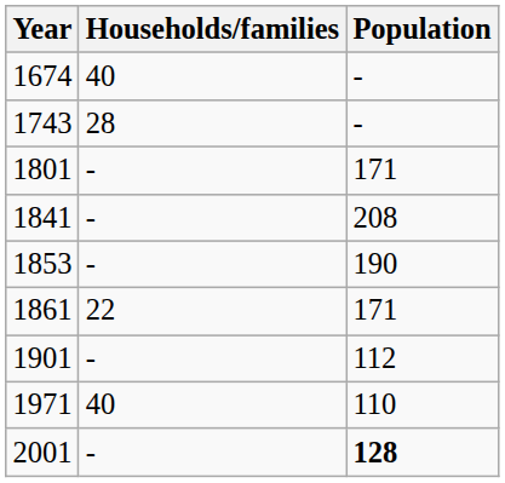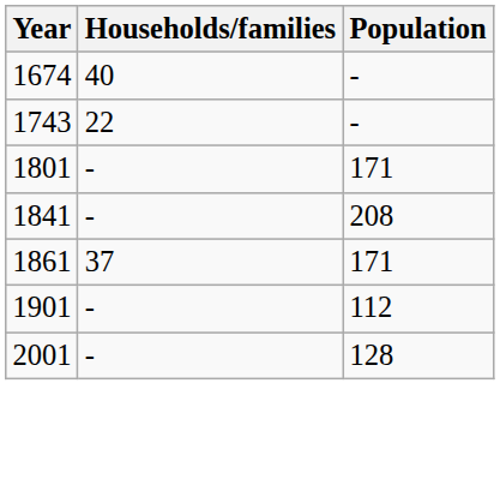 <table class="wikitable">
 <tr>
 <th>Year</th>
 <th>Households/families</th>
 <th>Population</th>
 </tr>
 <tr>
 <td>1674</td>
 <td>40</td>
 <td>-</td>
 </tr>
 <tr>
 <td>1743</td>
-<td>28</td>
+<td>22</td>
 <td>-</td>
 </tr>
 <tr>
 <td>1801</td>
 <td>-</td>
 <td>171</td>
 </tr>
 <tr>
 <td>1841</td>
 <td>-</td>
 <td>208</td>
 </tr>
 <tr>
-<td>1853</td>
-<td>-</td>
-<td>190</td>
-</tr>
-<tr>
 <td>1861</td>
-<td>22</td>
+<td>37</td>
 <td>171</td>
 </tr>
 <tr>
 <td>1901</td>
 <td>-</td>
 <td>112</td>
 </tr>
 <tr>
-<td>1971</td>
-<td>40</td>
-<td>110</td>
-</tr>
-<tr>
 <td>2001</td>
 <td>-</td>
-<td><strong>128</strong></td>
+<td>128</td>
 </tr>
 </table>
